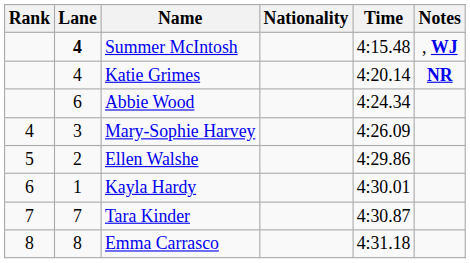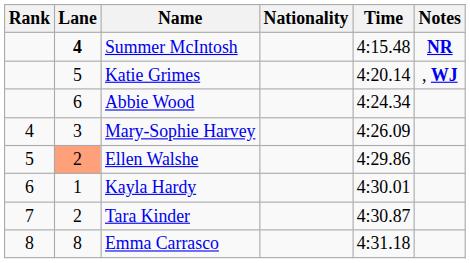 <table class="wikitable sortable" style="text-align:center">
 <tr>
 <th>Rank</th>
 <th>Lane</th>
 <th>Name</th>
 <th>Nationality</th>
 <th>Time</th>
 <th>Notes</th>
 </tr>
 <tr>
 <td></td>
 <td><strong>4</strong></td>
 <td align=left><a href='#'>Summer McIntosh</a></td>
 <td align=left></td>
 <td>4:15.48</td>
-<td>, <strong><a href='#'>WJ</a></strong></td>
+<td><strong><a href='#'>NR</a></strong></td>
 </tr>
 <tr>
 <td></td>
-<td>4</td>
+<td>5</td>
 <td align=left><a href='#'>Katie Grimes</a></td>
 <td align=left></td>
 <td>4:20.14</td>
-<td><strong><a href='#'>NR</a></strong></td>
+<td>, <strong><a href='#'>WJ</a></strong></td>
 </tr>
 <tr>
 <td></td>
 <td>6</td>
 <td align=left><a href='#'>Abbie Wood</a></td>
 <td align=left></td>
 <td>4:24.34</td>
 <td></td>
 </tr>
 <tr>
 <td>4</td>
 <td>3</td>
 <td align=left><a href='#'>Mary-Sophie Harvey</a></td>
 <td align=left></td>
 <td>4:26.09</td>
 <td></td>
 </tr>
 <tr>
 <td>5</td>
-<td>2</td>
+<td style="background: lightsalmon;">2</td>
 <td align=left><a href='#'>Ellen Walshe</a></td>
 <td align=left></td>
 <td>4:29.86</td>
 <td></td>
 </tr>
 <tr>
 <td>6</td>
 <td>1</td>
 <td align=left><a href='#'>Kayla Hardy</a></td>
 <td align=left></td>
 <td>4:30.01</td>
 <td></td>
 </tr>
 <tr>
 <td>7</td>
-<td>7</td>
+<td>2</td>
 <td align=left><a href='#'>Tara Kinder</a></td>
 <td align=left></td>
 <td>4:30.87</td>
 <td></td>
 </tr>
 <tr>
 <td>8</td>
 <td>8</td>
 <td align=left><a href='#'>Emma Carrasco</a></td>
 <td align=left></td>
 <td>4:31.18</td>
 <td></td>
 </tr>
 </table>
